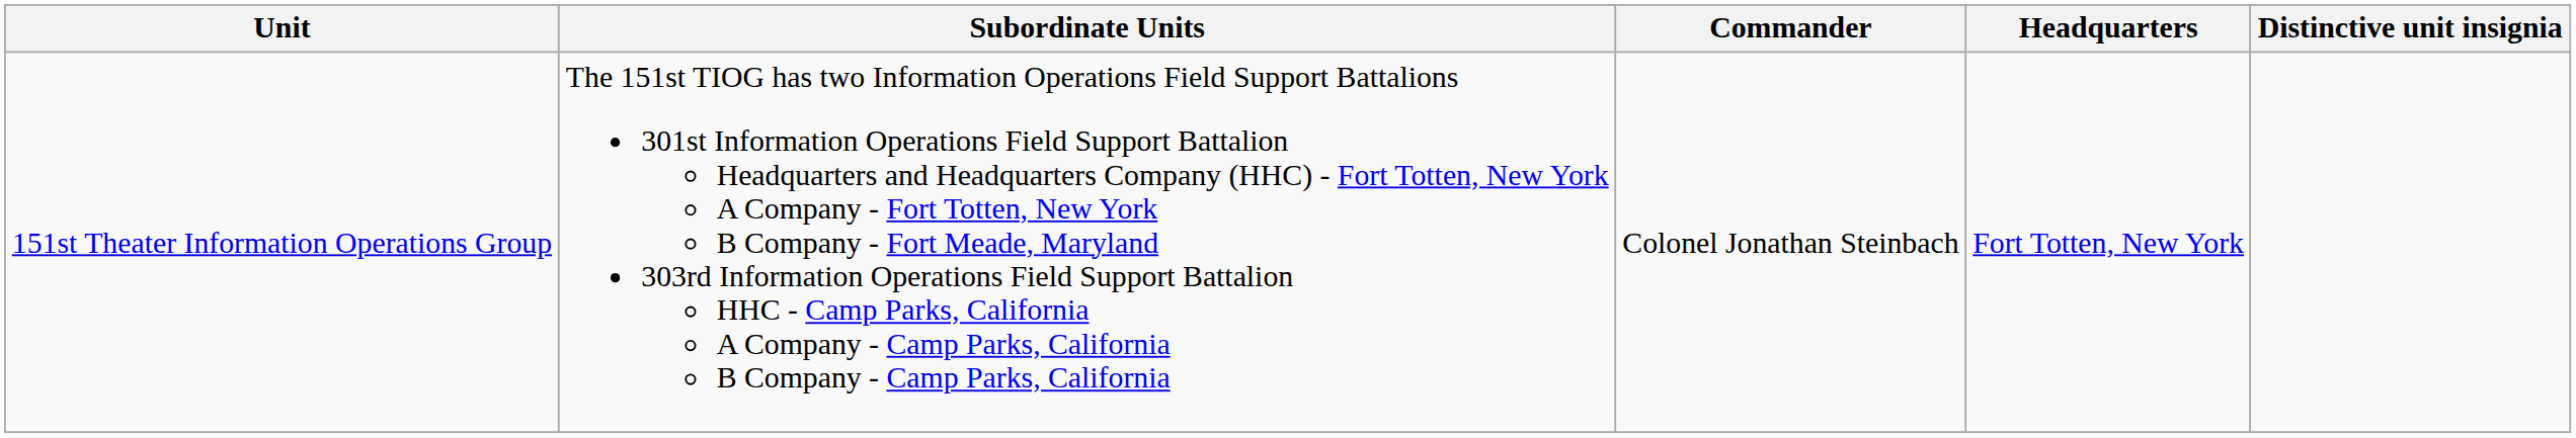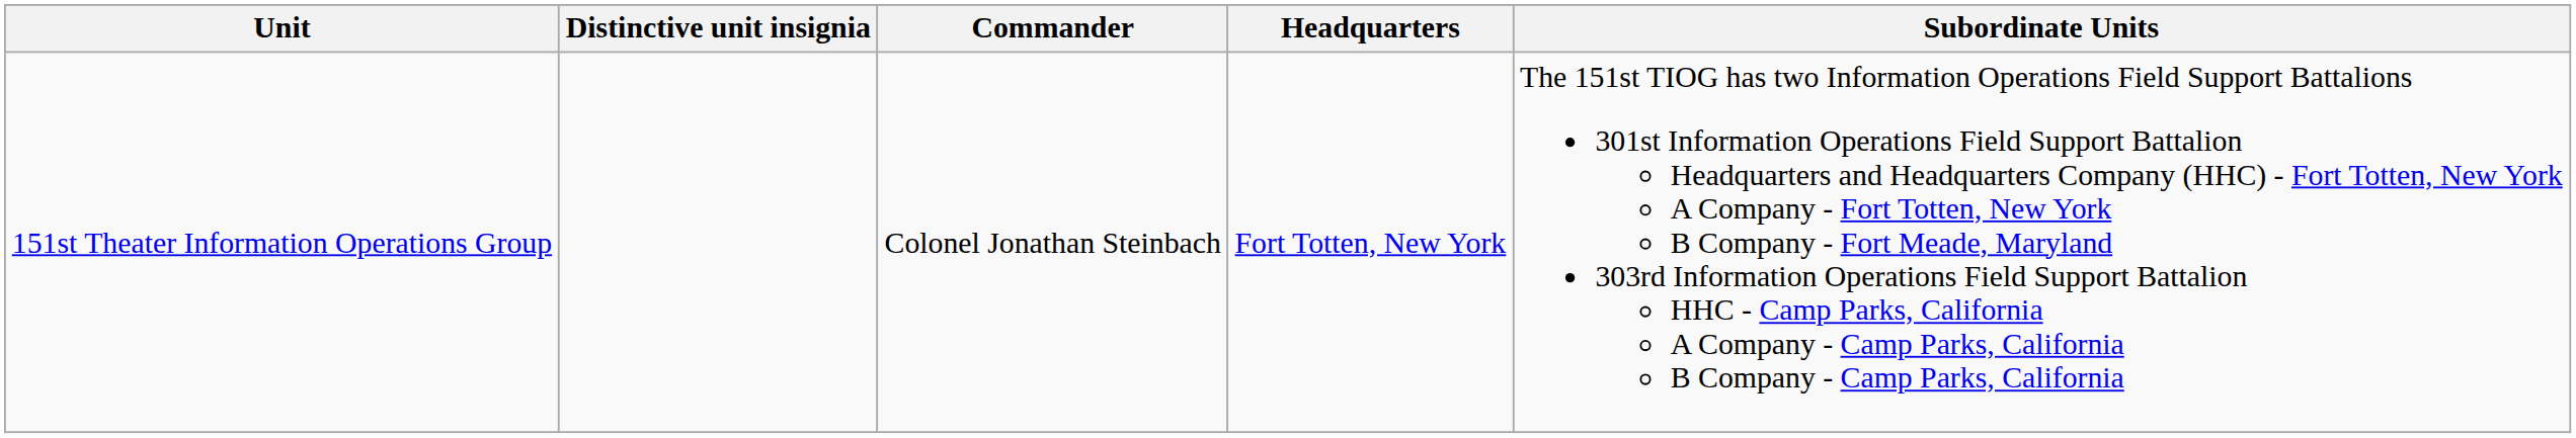 <table class="wikitable">
 <tr>
 <th>Unit</th>
-<th>Subordinate Units</th>
+<th>Distinctive unit insignia</th>
 <th>Commander</th>
 <th>Headquarters</th>
-<th>Distinctive unit insignia</th>
+<th>Subordinate Units</th>
 </tr>
 <tr>
 <td><a href='#'>151st Theater Information Operations Group</a></td>
-<td>The 151st TIOG has two Information Operations Field Support Battalions<br><ul><li> 301st Information Operations Field Support Battalion<ul><li>Headquarters and Headquarters Company (HHC) - <a href='#'>Fort Totten, New York</a></li><li>A Company - <a href='#'>Fort Totten, New York</a></li><li>B Company - <a href='#'>Fort Meade, Maryland</a></li></ul></li><li> 303rd Information Operations Field Support Battalion<ul><li>HHC - <a href='#'>Camp Parks, California</a></li><li>A Company - <a href='#'>Camp Parks, California</a></li><li>B Company - <a href='#'>Camp Parks, California</a></li></ul></li></ul></td>
+<td></td>
 <td>Colonel Jonathan Steinbach</td>
 <td><a href='#'>Fort Totten, New York</a></td>
-<td></td>
+<td>The 151st TIOG has two Information Operations Field Support Battalions<br><ul><li> 301st Information Operations Field Support Battalion<ul><li>Headquarters and Headquarters Company (HHC) - <a href='#'>Fort Totten, New York</a></li><li>A Company - <a href='#'>Fort Totten, New York</a></li><li>B Company - <a href='#'>Fort Meade, Maryland</a></li></ul></li><li> 303rd Information Operations Field Support Battalion<ul><li>HHC - <a href='#'>Camp Parks, California</a></li><li>A Company - <a href='#'>Camp Parks, California</a></li><li>B Company - <a href='#'>Camp Parks, California</a></li></ul></li></ul></td>
 </tr>
 </table>
